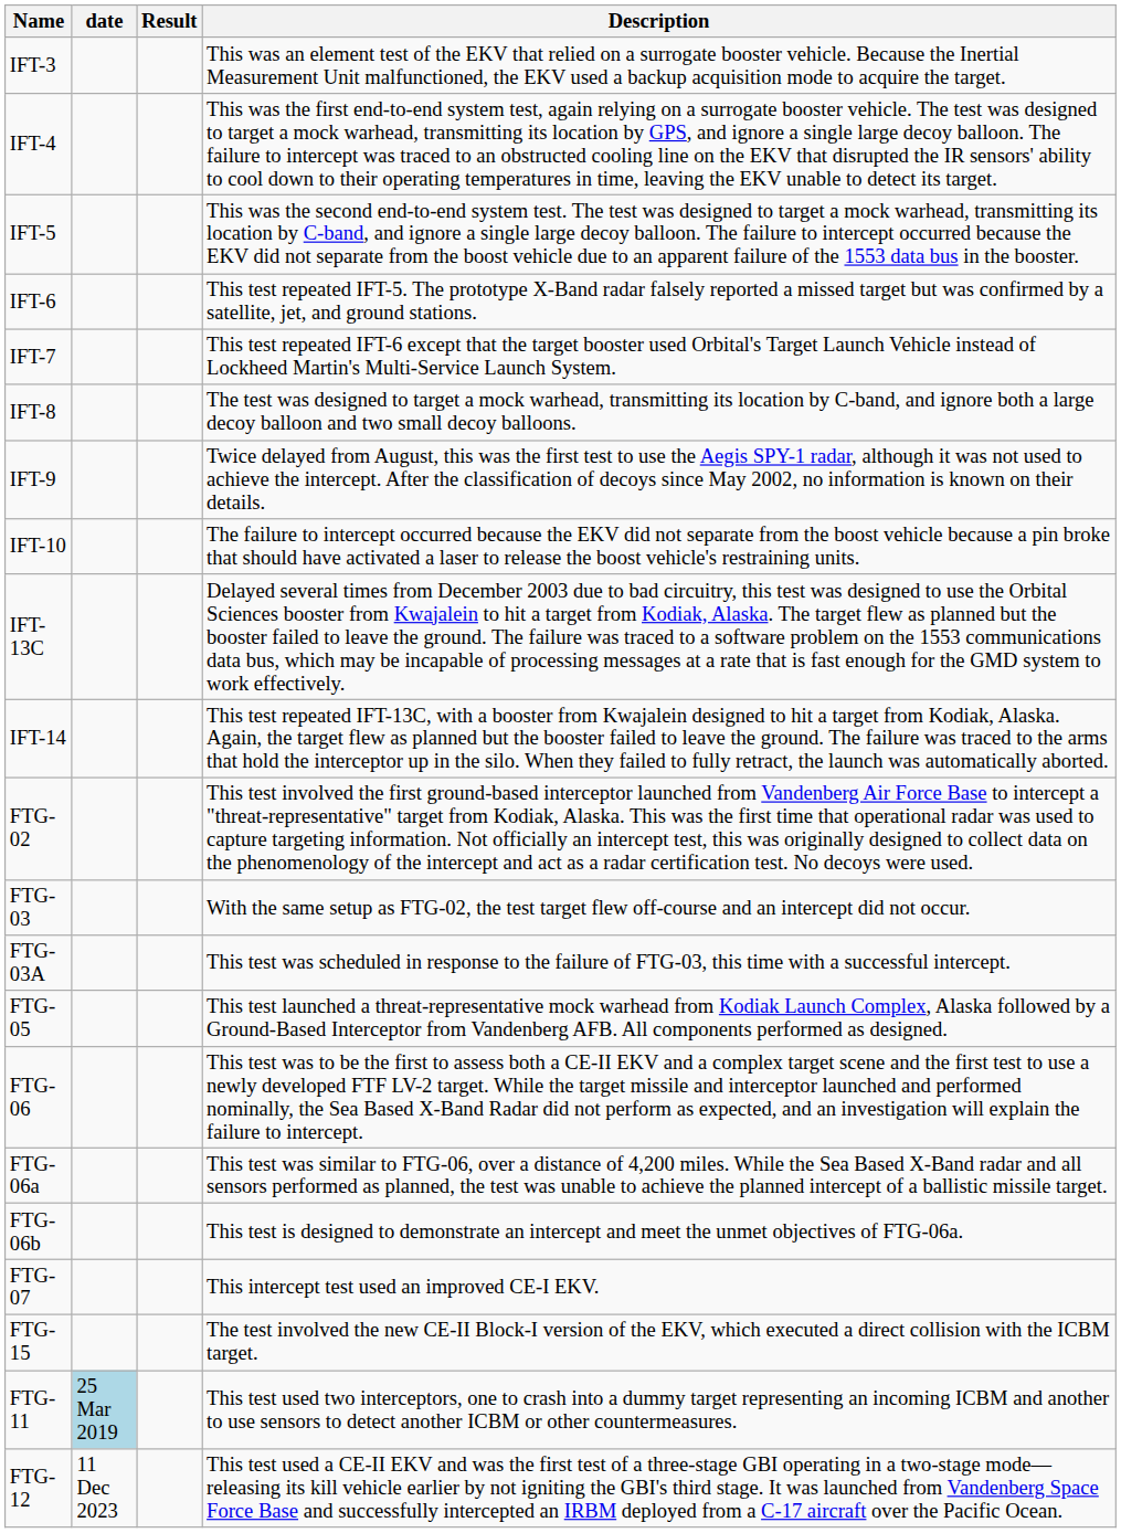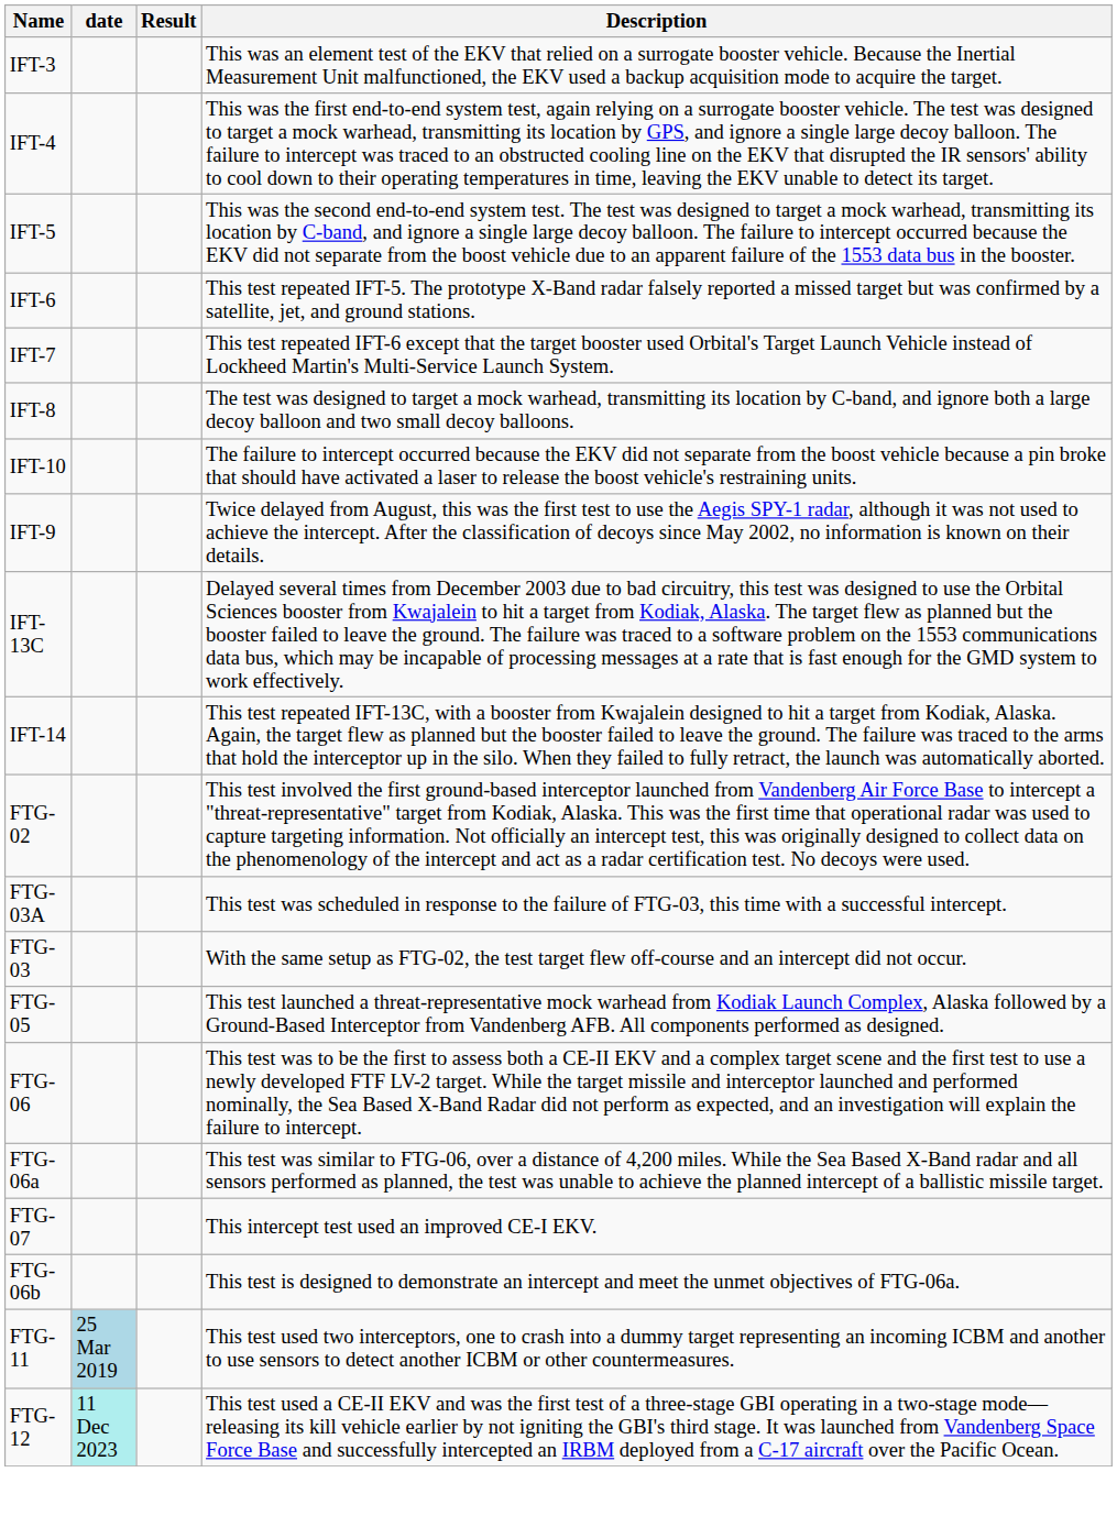 <table class="wikitable sortable">
 <tr>
 <th>Name</th>
 <th>date</th>
 <th>Result</th>
 <th class="unsortable">Description</th>
 </tr>
 <tr>
 <td>IFT-3</td>
 <td></td>
 <td></td>
 <td>This was an element test of the EKV that relied on a surrogate booster vehicle. Because the Inertial Measurement Unit malfunctioned, the EKV used a backup acquisition mode to acquire the target.</td>
 </tr>
 <tr>
 <td>IFT-4</td>
 <td></td>
 <td></td>
 <td>This was the first end-to-end system test, again relying on a surrogate booster vehicle. The test was designed to target a mock warhead, transmitting its location by <a href='#'>GPS</a>, and ignore a single large decoy balloon. The failure to intercept was traced to an obstructed cooling line on the EKV that disrupted the IR sensors' ability to cool down to their operating temperatures in time, leaving the EKV unable to detect its target.</td>
 </tr>
 <tr>
 <td>IFT-5</td>
 <td></td>
 <td></td>
 <td>This was the second end-to-end system test. The test was designed to target a mock warhead, transmitting its location by <a href='#'>C-band</a>, and ignore a single large decoy balloon. The failure to intercept occurred because the EKV did not separate from the boost vehicle due to an apparent failure of the <a href='#'>1553 data bus</a> in the booster.</td>
 </tr>
 <tr>
 <td>IFT-6</td>
 <td></td>
 <td></td>
 <td>This test repeated IFT-5. The prototype X-Band radar falsely reported a missed target but was confirmed by a satellite, jet, and ground stations.</td>
 </tr>
 <tr>
 <td>IFT-7</td>
 <td></td>
 <td></td>
 <td>This test repeated IFT-6 except that the target booster used Orbital's Target Launch Vehicle instead of Lockheed Martin's Multi-Service Launch System.</td>
 </tr>
 <tr>
 <td>IFT-8</td>
 <td></td>
 <td></td>
 <td>The test was designed to target a mock warhead, transmitting its location by C-band, and ignore both a large decoy balloon and two small decoy balloons.</td>
 </tr>
 <tr>
+<td>IFT-10</td>
+<td></td>
+<td></td>
+<td>The failure to intercept occurred because the EKV did not separate from the boost vehicle because a pin broke that should have activated a laser to release the boost vehicle's restraining units.</td>
+</tr>
+<tr>
 <td>IFT-9</td>
 <td></td>
 <td></td>
 <td>Twice delayed from August, this was the first test to use the <a href='#'>Aegis SPY-1 radar</a>, although it was not used to achieve the intercept. After the classification of decoys since May 2002, no information is known on their details.</td>
-</tr>
-<tr>
-<td>IFT-10</td>
-<td></td>
-<td></td>
-<td>The failure to intercept occurred because the EKV did not separate from the boost vehicle because a pin broke that should have activated a laser to release the boost vehicle's restraining units.</td>
 </tr>
 <tr>
 <td>IFT-13C</td>
 <td></td>
 <td></td>
 <td>Delayed several times from December 2003 due to bad circuitry, this test was designed to use the Orbital Sciences booster from <a href='#'>Kwajalein</a> to hit a target from <a href='#'>Kodiak, Alaska</a>. The target flew as planned but the booster failed to leave the ground. The failure was traced to a software problem on the 1553 communications data bus, which may be incapable of processing messages at a rate that is fast enough for the GMD system to work effectively.</td>
 </tr>
 <tr>
 <td>IFT-14</td>
 <td></td>
 <td></td>
 <td>This test repeated IFT-13C, with a booster from Kwajalein designed to hit a target from Kodiak, Alaska. Again, the target flew as planned but the booster failed to leave the ground. The failure was traced to the arms that hold the interceptor up in the silo. When they failed to fully retract, the launch was automatically aborted.</td>
 </tr>
 <tr>
 <td>FTG-02</td>
 <td></td>
 <td></td>
 <td>This test involved the first ground-based interceptor launched from <a href='#'>Vandenberg Air Force Base</a> to intercept a "threat-representative" target from Kodiak, Alaska. This was the first time that operational radar was used to capture targeting information. Not officially an intercept test, this was originally designed to collect data on the phenomenology of the intercept and act as a radar certification test. No decoys were used.</td>
 </tr>
 <tr>
+<td>FTG-03A</td>
+<td></td>
+<td></td>
+<td>This test was scheduled in response to the failure of FTG-03, this time with a successful intercept.</td>
+</tr>
+<tr>
 <td>FTG-03</td>
 <td></td>
 <td></td>
 <td>With the same setup as FTG-02, the test target flew off-course and an intercept did not occur.</td>
-</tr>
-<tr>
-<td>FTG-03A</td>
-<td></td>
-<td></td>
-<td>This test was scheduled in response to the failure of FTG-03, this time with a successful intercept.</td>
 </tr>
 <tr>
 <td>FTG-05</td>
 <td></td>
 <td></td>
 <td>This test launched a threat-representative mock warhead from <a href='#'>Kodiak Launch Complex</a>, Alaska followed by a Ground-Based Interceptor from Vandenberg AFB. All components performed as designed.</td>
 </tr>
 <tr>
 <td>FTG-06</td>
 <td></td>
 <td></td>
 <td>This test was to be the first to assess both a CE-II EKV and a complex target scene and the first test to use a newly developed FTF LV-2 target. While the target missile and interceptor launched and performed nominally, the Sea Based X-Band Radar did not perform as expected, and an investigation will explain the failure to intercept.</td>
 </tr>
 <tr>
 <td>FTG-06a</td>
 <td></td>
 <td></td>
 <td>This test was similar to FTG-06, over a distance of 4,200 miles. While the Sea Based X-Band radar and all sensors performed as planned, the test was unable to achieve the planned intercept of a ballistic missile target.</td>
 </tr>
 <tr>
-<td>FTG-06b</td>
-<td></td>
-<td></td>
-<td>This test is designed to demonstrate an intercept and meet the unmet objectives of FTG-06a.</td>
-</tr>
-<tr>
 <td>FTG-07</td>
 <td></td>
 <td></td>
 <td>This intercept test used an improved CE-I EKV.</td>
 </tr>
 <tr>
-<td>FTG-15</td>
+<td>FTG-06b</td>
 <td></td>
 <td></td>
-<td>The test involved the new CE-II Block-I version of the EKV, which executed a direct collision with the ICBM target.</td>
+<td>This test is designed to demonstrate an intercept and meet the unmet objectives of FTG-06a.</td>
 </tr>
 <tr>
 <td>FTG-11</td>
 <td style="background: lightblue;">25 Mar 2019</td>
 <td></td>
 <td>This test used two interceptors, one to crash into a dummy target representing an incoming ICBM and another to use sensors to detect another ICBM or other countermeasures.</td>
 </tr>
 <tr>
 <td>FTG-12</td>
-<td>11 Dec 2023</td>
+<td style="background: paleturquoise;">11 Dec 2023</td>
 <td></td>
 <td>This test used a CE-II EKV and was the first test of a three-stage GBI operating in a two-stage mode—releasing its kill vehicle earlier by not igniting the GBI's third stage. It was launched from <a href='#'>Vandenberg Space Force Base</a> and successfully intercepted an <a href='#'>IRBM</a> deployed from a <a href='#'>C-17 aircraft</a> over the Pacific Ocean.</td>
 </tr>
 </table>
